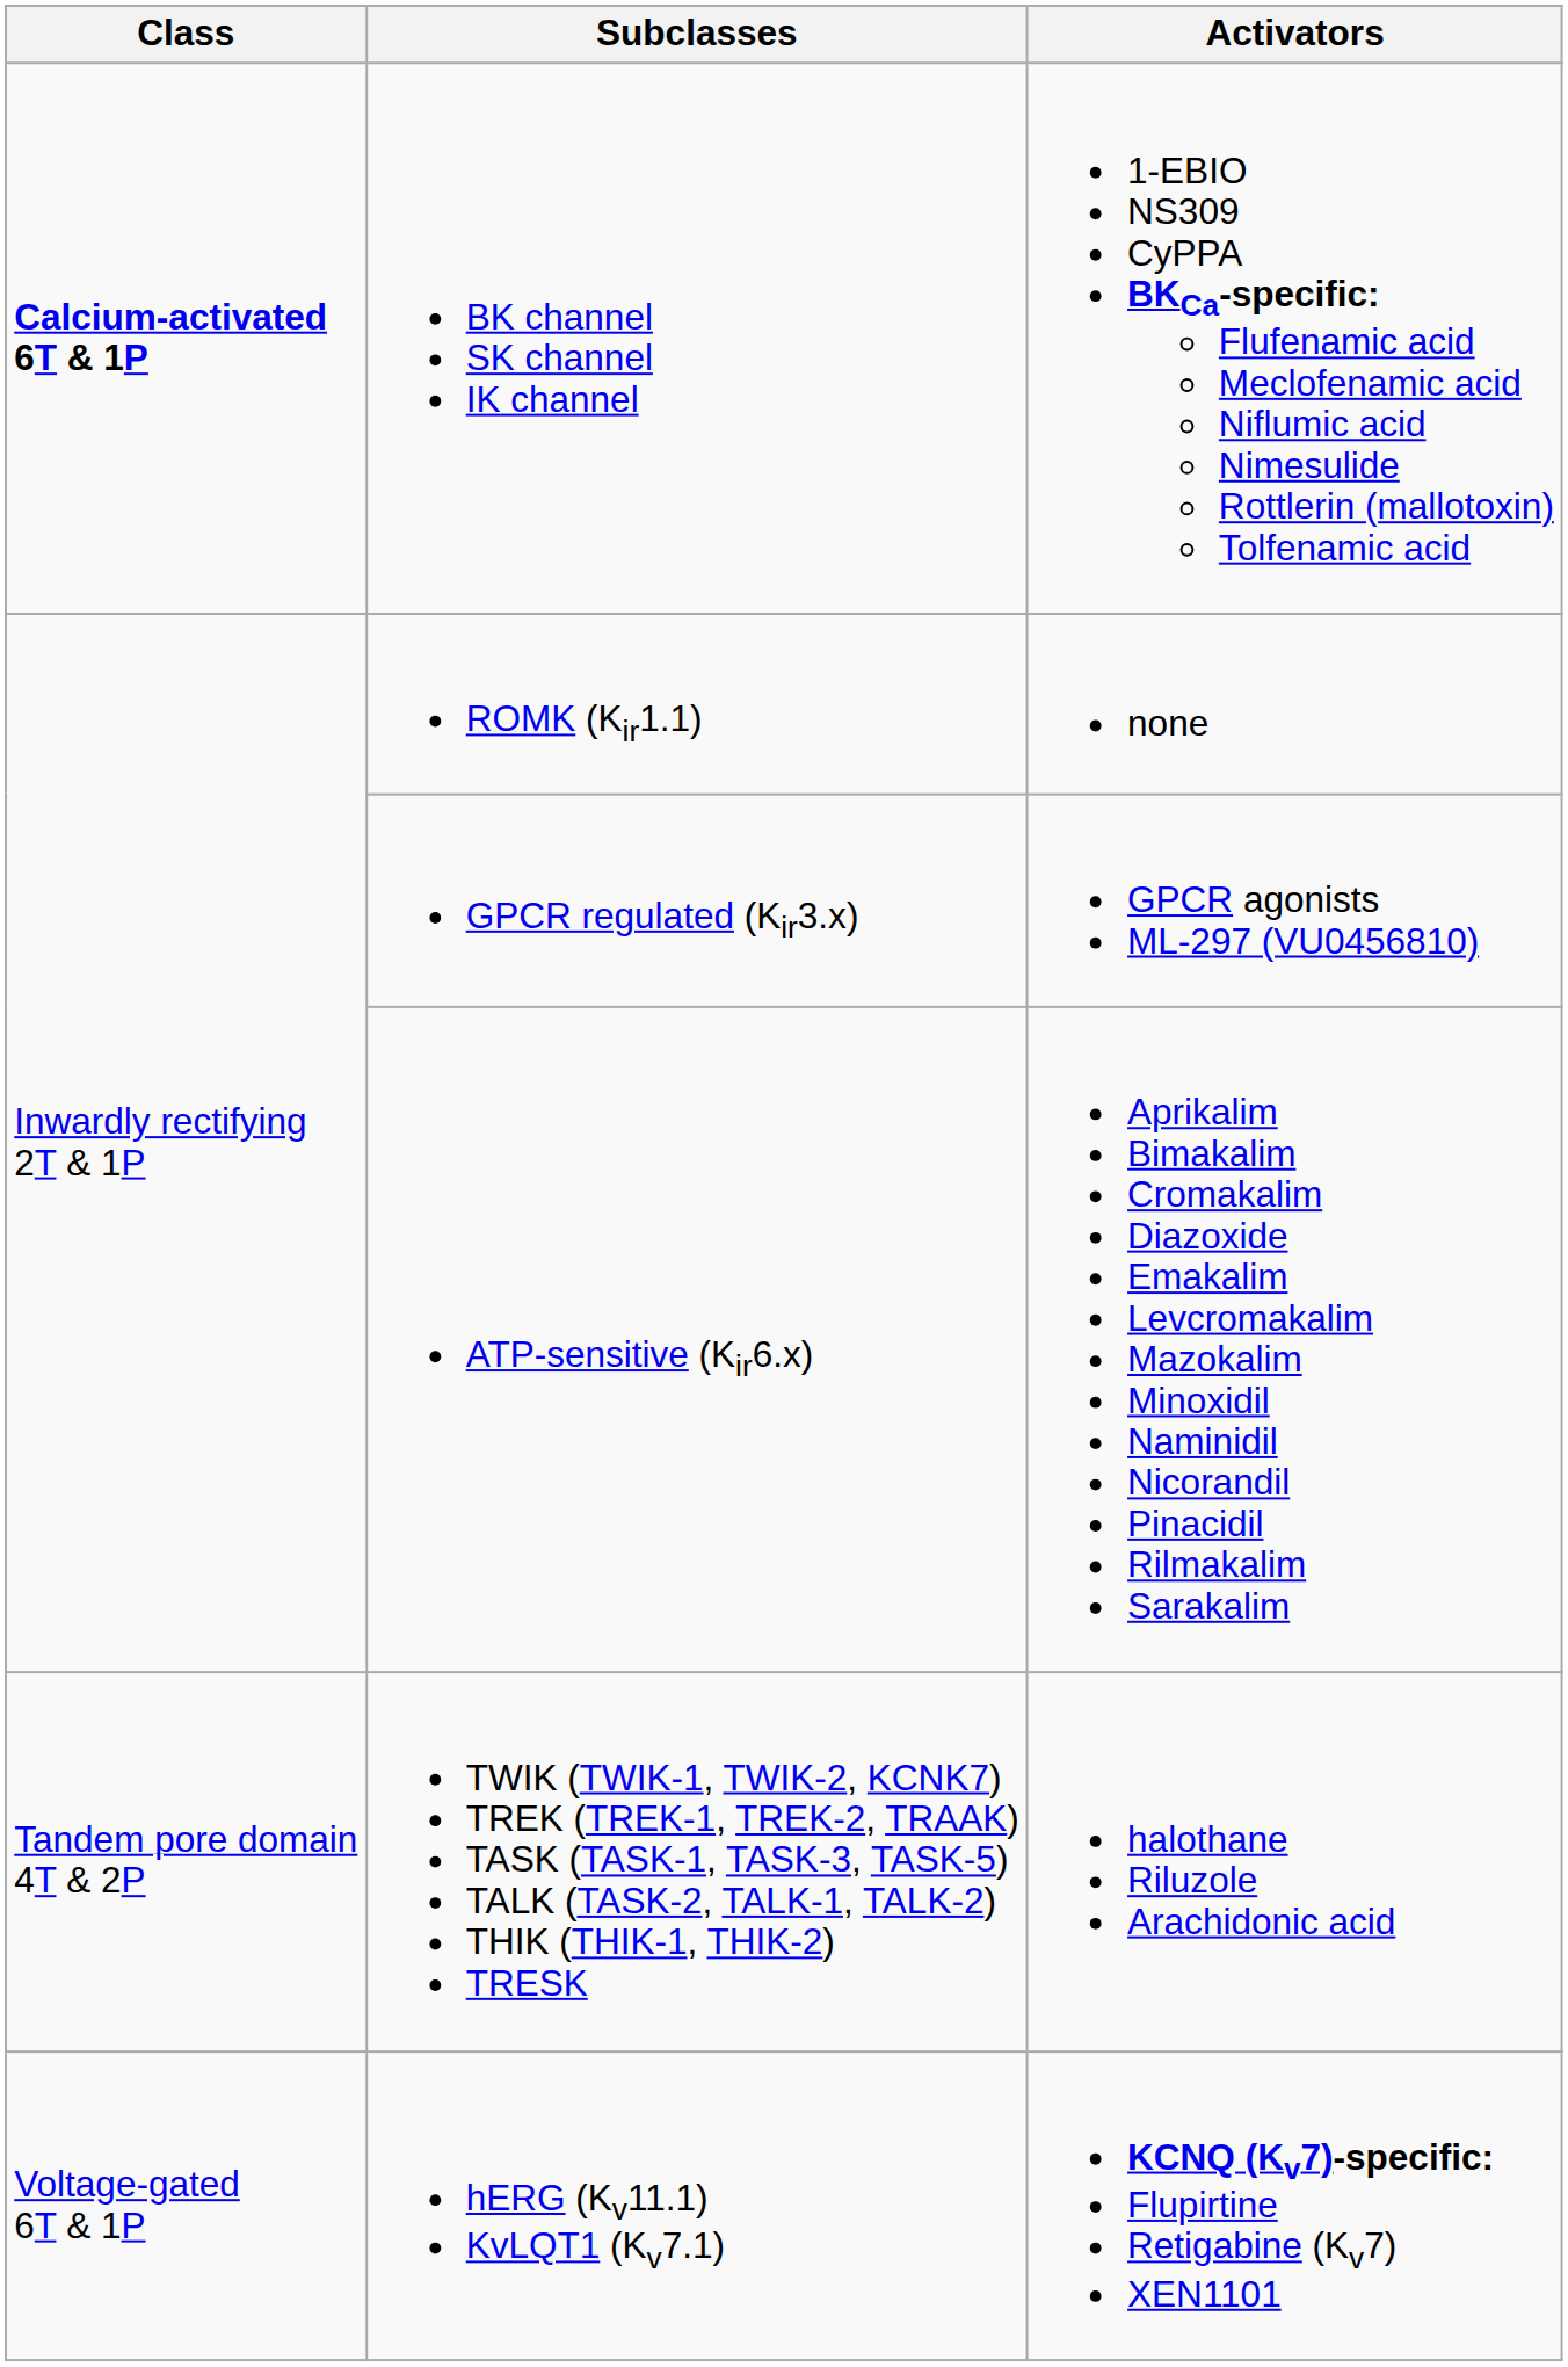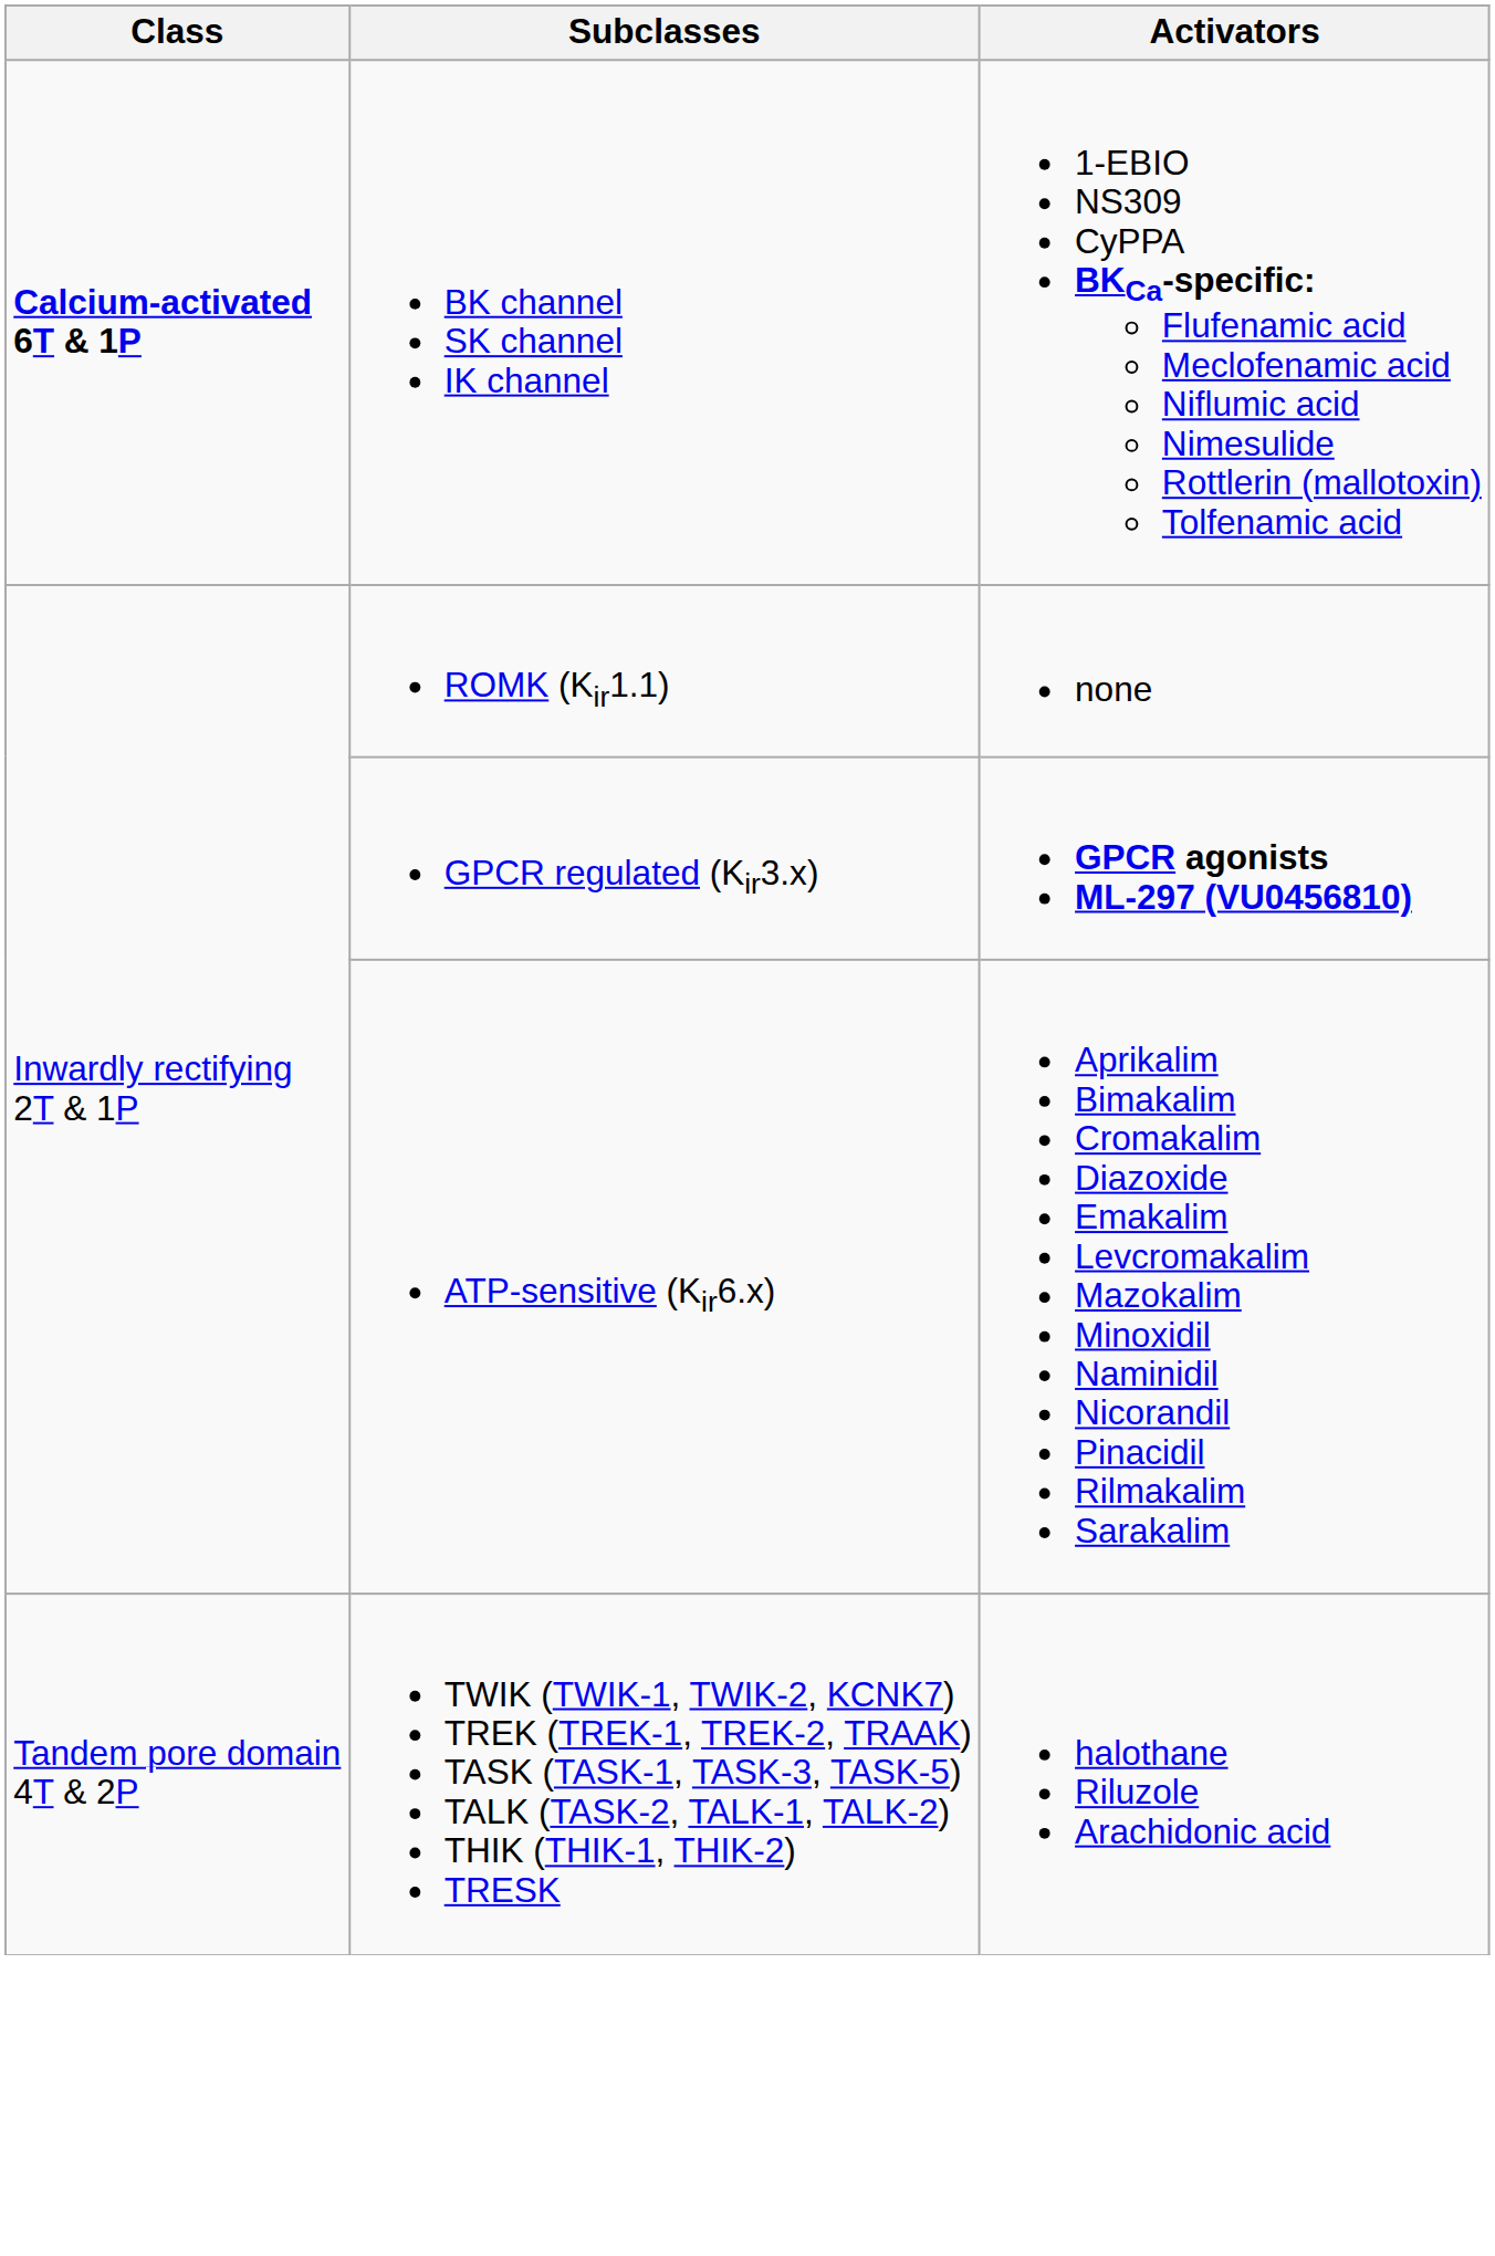 <table class="wikitable">
 <tr>
 <th><strong>Class</strong></th>
 <th>Subclasses</th>
 <th>Activators</th>
 </tr>
 <tr>
 <td><strong><a href='#'>Calcium-activated</a><br>6<a href='#'>T</a> & 1<a href='#'>P</a></strong></td>
 <td><br><ul><li><a href='#'>BK channel</a></li><li><a href='#'>SK channel</a></li><li><a href='#'>IK channel</a></li></ul></td>
 <td><br><ul><li>1-EBIO</li><li>NS309</li><li>CyPPA</li><li><strong><a href='#'>BK<sub>Ca</sub></a>-specific:</strong><ul><li><a href='#'>Flufenamic acid</a></li><li><a href='#'>Meclofenamic acid</a></li><li><a href='#'>Niflumic acid</a></li><li><a href='#'>Nimesulide</a></li><li><a href='#'>Rottlerin (mallotoxin)</a></li><li><a href='#'>Tolfenamic acid</a></li></ul></li></ul></td>
 </tr>
 <tr>
 <td rowspan="3"><a href='#'>Inwardly rectifying</a><br>2<a href='#'>T</a> & 1<a href='#'>P</a></td>
 <td><br><ul><li><a href='#'>ROMK</a> (K<sub>ir</sub>1.1)</li></ul></td>
 <td><br><ul><li>none</li></ul></td>
 </tr>
 <tr>
 <td><br><ul><li><a href='#'>GPCR regulated</a> (K<sub>ir</sub>3.x)</li></ul></td>
-<td><br><ul><li><a href='#'>GPCR</a> agonists</li><li><a href='#'>ML-297 (VU0456810)</a></li></ul></td>
+<td><strong><br><ul><li><a href='#'>GPCR</a> agonists</li><li><a href='#'>ML-297 (VU0456810)</a></li></ul></strong></td>
 </tr>
 <tr>
 <td><br><ul><li><a href='#'>ATP-sensitive</a> (K<sub>ir</sub>6.x)</li></ul></td>
 <td><br><ul><li><a href='#'>Aprikalim</a></li><li><a href='#'>Bimakalim</a></li><li><a href='#'>Cromakalim</a></li><li><a href='#'>Diazoxide</a></li><li><a href='#'>Emakalim</a></li><li><a href='#'>Levcromakalim</a></li><li><a href='#'>Mazokalim</a></li><li><a href='#'>Minoxidil</a></li><li><a href='#'>Naminidil</a></li><li><a href='#'>Nicorandil</a></li><li><a href='#'>Pinacidil</a></li><li><a href='#'>Rilmakalim</a></li><li><a href='#'>Sarakalim</a></li></ul></td>
 </tr>
 <tr>
 <td><a href='#'>Tandem pore domain</a><br>4<a href='#'>T</a> & 2<a href='#'>P</a></td>
 <td><br><ul><li>TWIK (<a href='#'>TWIK-1</a>, <a href='#'>TWIK-2</a>, <a href='#'>KCNK7</a>)</li><li>TREK (<a href='#'>TREK-1</a>, <a href='#'>TREK-2</a>, <a href='#'>TRAAK</a>)</li><li>TASK (<a href='#'>TASK-1</a>, <a href='#'>TASK-3</a>, <a href='#'>TASK-5</a>)</li><li>TALK (<a href='#'>TASK-2</a>, <a href='#'>TALK-1</a>, <a href='#'>TALK-2</a>)</li><li>THIK (<a href='#'>THIK-1</a>, <a href='#'>THIK-2</a>)</li><li><a href='#'>TRESK</a></li></ul></td>
 <td><br><ul><li><a href='#'>halothane</a></li><li><a href='#'>Riluzole</a></li><li><a href='#'>Arachidonic acid</a></li></ul></td>
 </tr>
-<tr>
-<td><a href='#'>Voltage-gated</a><br>6<a href='#'>T</a> & 1<a href='#'>P</a></td>
-<td><br><ul><li><a href='#'>hERG</a> (K<sub>v</sub>11.1)</li><li><a href='#'>KvLQT1</a> (K<sub>v</sub>7.1)</li></ul></td>
-<td><br><ul><li><strong><a href='#'>KCNQ (K<sub>v</sub>7)</a>-specific:</strong></li><li><a href='#'>Flupirtine</a></li><li><a href='#'>Retigabine</a> (K<sub>v</sub>7)</li><li><a href='#'>XEN1101</a></li></ul></td>
-</tr>
 </table>
